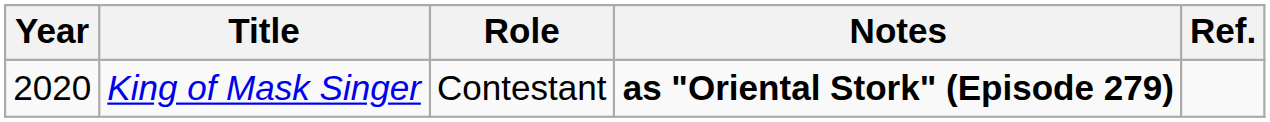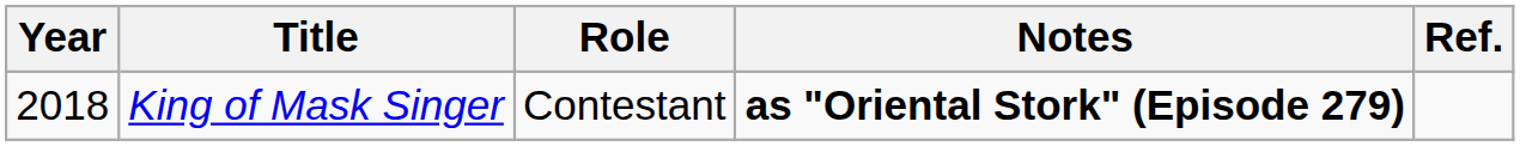 <table class="wikitable">
 <tr>
 <th>Year</th>
 <th>Title</th>
 <th>Role</th>
 <th>Notes</th>
 <th>Ref.</th>
 </tr>
 <tr>
-<td>2020</td>
+<td>2018</td>
 <td><em><a href='#'>King of Mask Singer</a></em></td>
 <td>Contestant</td>
 <td><strong>as "Oriental Stork" (Episode 279)</strong></td>
 <td></td>
 </tr>
 </table>
